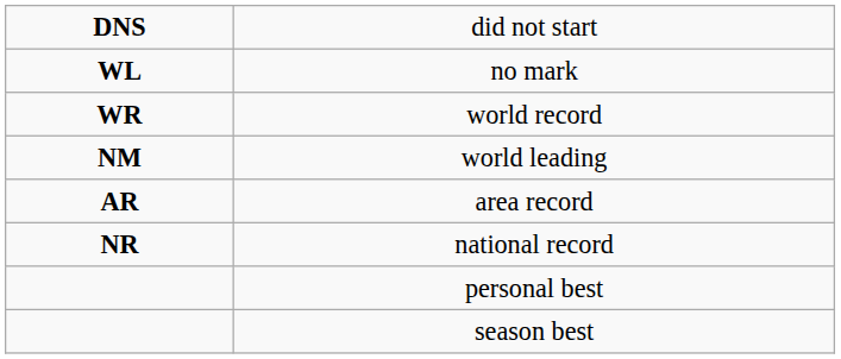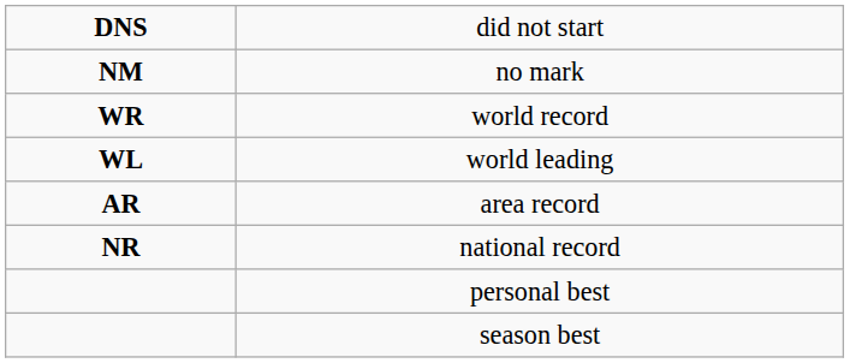 <table class="wikitable" style=" text-align:center; font-size:110%;" width="35%">
 <tr>
 <td><strong>DNS</strong></td>
 <td>did not start</td>
 </tr>
 <tr>
-<td><strong>WL</strong></td>
+<td><strong>NM</strong></td>
 <td>no mark</td>
 </tr>
 <tr>
 <td><strong>WR</strong></td>
 <td>world record</td>
 </tr>
 <tr>
-<td><strong>NM</strong></td>
+<td><strong>WL</strong></td>
 <td>world leading</td>
 </tr>
 <tr>
 <td><strong>AR</strong></td>
 <td>area record</td>
 </tr>
 <tr>
 <td><strong>NR</strong></td>
 <td>national record</td>
 </tr>
 <tr>
 <td></td>
 <td>personal best</td>
 </tr>
 <tr>
 <td></td>
 <td>season best</td>
 </tr>
 </table>
